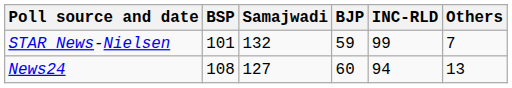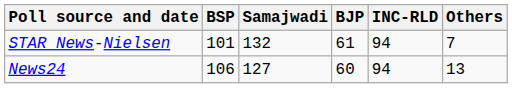 <table class="wikitable">
 <tr>
 <th>Poll source and date</th>
 <th>BSP</th>
 <th>Samajwadi</th>
 <th>BJP</th>
 <th>INC-RLD</th>
 <th>Others</th>
 </tr>
 <tr>
 <td><em><a href='#'>STAR News</a></em>-<em><a href='#'>Nielsen</a></em></td>
 <td>101</td>
 <td>132</td>
-<td>59</td>
-<td>99</td>
+<td>61</td>
+<td>94</td>
 <td>7</td>
 </tr>
 <tr>
 <td><em><a href='#'>News24</a></em></td>
-<td>108</td>
+<td>106</td>
 <td>127</td>
 <td>60</td>
 <td>94</td>
 <td>13</td>
 </tr>
 </table>
